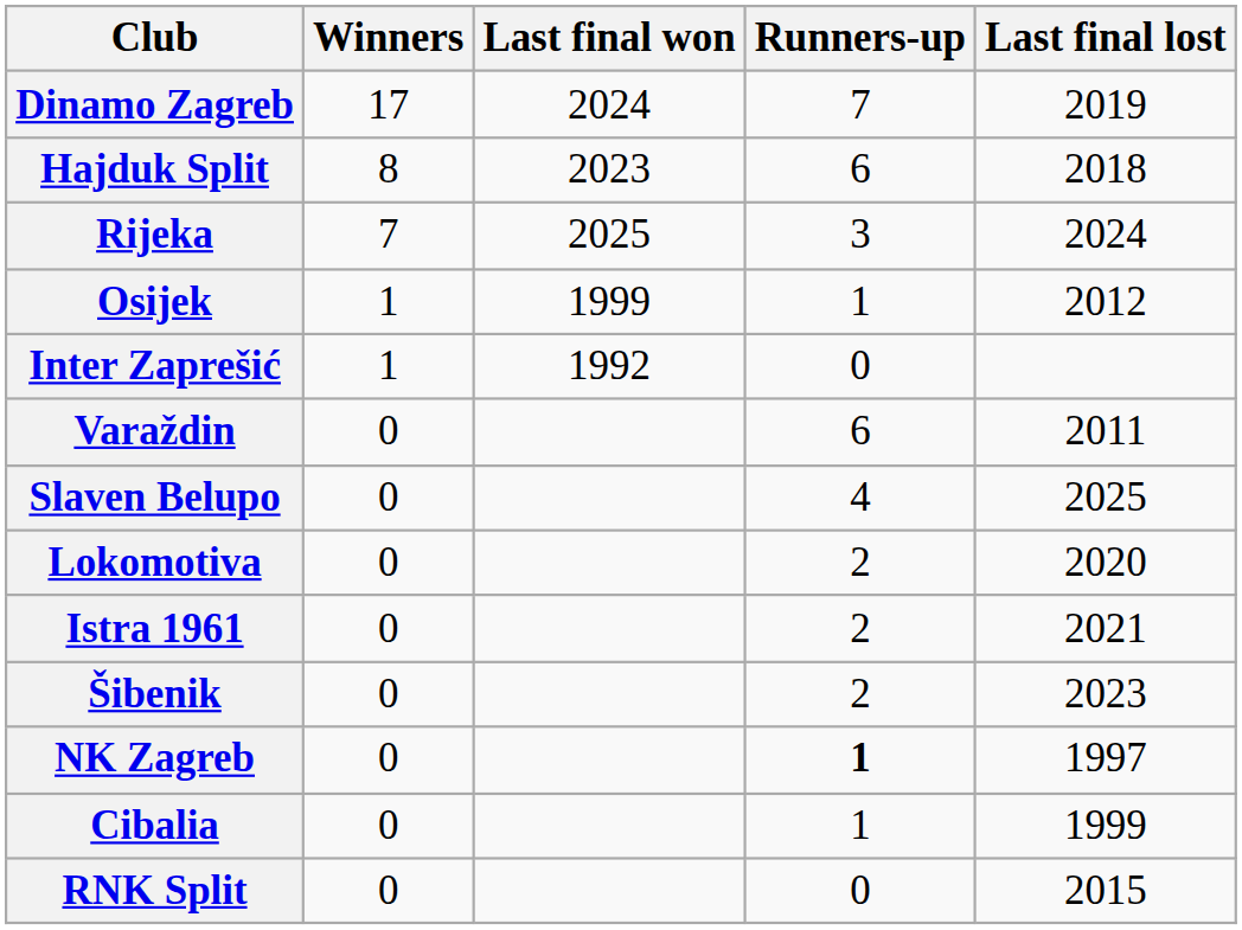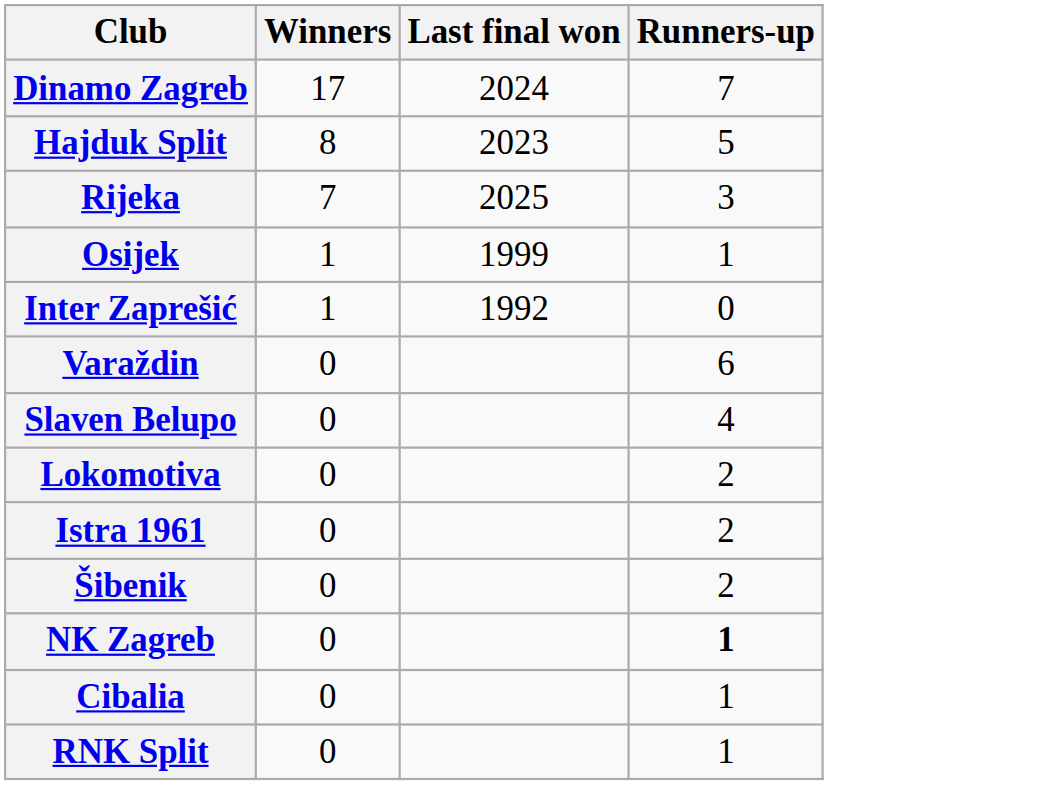 <table class="wikitable sortable plainrowheaders" style="text-align: center;">
 <tr>
 <th scope="col">Club</th>
 <th scope="col">Winners</th>
 <th scope="col">Last final won</th>
 <th scope="col">Runners-up</th>
-<th scope="col">Last final lost</th>
 </tr>
 <tr>
 <th scope="row"><a href='#'>Dinamo Zagreb</a></th>
 <td>17</td>
 <td>2024</td>
 <td>7</td>
-<td>2019</td>
 </tr>
 <tr>
 <th scope="row"><a href='#'>Hajduk Split</a></th>
 <td>8</td>
 <td>2023</td>
-<td>6</td>
-<td>2018</td>
+<td>5</td>
 </tr>
 <tr>
 <th scope="row"><a href='#'>Rijeka</a></th>
 <td>7</td>
 <td>2025</td>
 <td>3</td>
-<td>2024</td>
 </tr>
 <tr>
 <th scope="row"><a href='#'>Osijek</a></th>
 <td>1</td>
 <td>1999</td>
 <td>1</td>
-<td>2012</td>
 </tr>
 <tr>
 <th scope="row"><a href='#'>Inter Zaprešić</a></th>
 <td>1</td>
 <td>1992</td>
 <td>0</td>
-<td></td>
 </tr>
 <tr>
 <th scope="row"><a href='#'>Varaždin</a></th>
 <td>0</td>
 <td></td>
 <td>6</td>
-<td>2011</td>
 </tr>
 <tr>
 <th scope="row"><a href='#'>Slaven Belupo</a></th>
 <td>0</td>
 <td></td>
 <td>4</td>
-<td>2025</td>
 </tr>
 <tr>
 <th scope="row"><a href='#'>Lokomotiva</a></th>
 <td>0</td>
 <td></td>
 <td>2</td>
-<td>2020</td>
 </tr>
 <tr>
 <th scope="row"><a href='#'>Istra 1961</a></th>
 <td>0</td>
 <td></td>
 <td>2</td>
-<td>2021</td>
 </tr>
 <tr>
 <th scope="row"><a href='#'>Šibenik</a></th>
 <td>0</td>
 <td></td>
 <td>2</td>
-<td>2023</td>
 </tr>
 <tr>
 <th scope="row"><a href='#'>NK Zagreb</a></th>
 <td>0</td>
 <td></td>
 <td><strong>1</strong></td>
-<td>1997</td>
 </tr>
 <tr>
 <th scope="row"><a href='#'>Cibalia</a></th>
 <td>0</td>
 <td></td>
 <td>1</td>
-<td>1999</td>
 </tr>
 <tr>
 <th scope="row"><a href='#'>RNK Split</a></th>
 <td>0</td>
 <td></td>
-<td>0</td>
-<td>2015</td>
+<td>1</td>
 </tr>
 </table>
